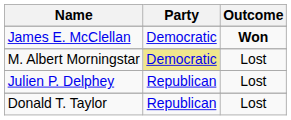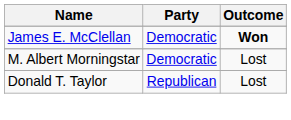 <table class=wikitable style="text-align:center">
 <tr>
 <th>Name</th>
 <th>Party</th>
 <th>Outcome</th>
 </tr>
 <tr>
 </tr>
 <tr>
 <td align=left><a href='#'>James E. McClellan</a></td>
 <td><a href='#'>Democratic</a></td>
 <td><strong>Won</strong></td>
 </tr>
 <tr>
 </tr>
 <tr>
 <td align=left>M. Albert Morningstar</td>
-<td style="background: khaki;"><a href='#'>Democratic</a></td>
+<td><a href='#'>Democratic</a></td>
 <td>Lost</td>
 </tr>
 <tr>
-</tr>
-<tr>
-<td align=left><a href='#'>Julien P. Delphey</a></td>
-<td><a href='#'>Republican</a></td>
-<td>Lost</td>
 </tr>
 <tr>
 </tr>
 <tr>
 <td align=left>Donald T. Taylor</td>
 <td><a href='#'>Republican</a></td>
 <td>Lost</td>
 </tr>
 </table>
